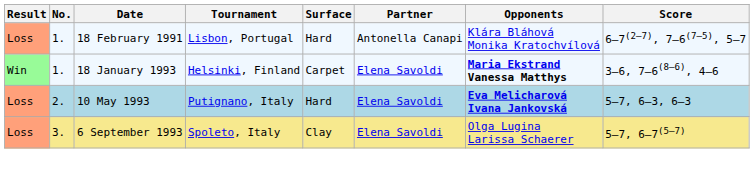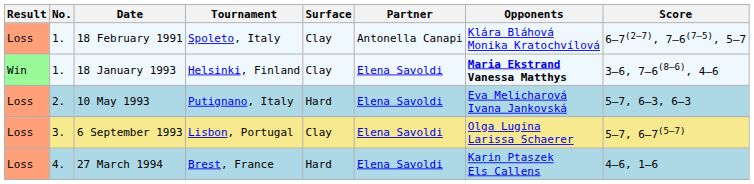 <table class="sortable wikitable" style=font-size:97%>
 <tr>
 <th>Result</th>
 <th>No.</th>
 <th>Date</th>
 <th>Tournament</th>
 <th>Surface</th>
 <th>Partner</th>
 <th>Opponents</th>
 <th>Score</th>
 </tr>
 <tr style="background:#f0f8ff;">
 <td style="background:#ffa07a;">Loss</td>
 <td>1.</td>
 <td>18 February 1991</td>
-<td><a href='#'>Lisbon</a>, Portugal</td>
-<td>Hard</td>
+<td><a href='#'>Spoleto</a>, Italy</td>
+<td>Clay</td>
 <td> Antonella Canapi</td>
 <td> <a href='#'>Klára Bláhová</a> <br>  <a href='#'>Monika Kratochvílová</a></td>
 <td>6–7<sup>(2–7)</sup>, 7–6<sup>(7–5)</sup>, 5–7</td>
 </tr>
 <tr bgcolor="#f0f8ff">
 <td style="background:#98fb98;">Win</td>
 <td>1.</td>
 <td>18 January 1993</td>
 <td><a href='#'>Helsinki</a>, Finland</td>
-<td>Carpet</td>
+<td>Clay</td>
 <td> <a href='#'>Elena Savoldi</a></td>
 <td><strong> <a href='#'>Maria Ekstrand</a> <br>  Vanessa Matthys</strong></td>
 <td>3–6, 7–6<sup>(8–6)</sup>, 4–6</td>
 </tr>
 <tr style="background:lightblue;">
 <td style="background:#ffa07a;">Loss</td>
 <td>2.</td>
 <td>10 May 1993</td>
 <td><a href='#'>Putignano</a>, Italy</td>
 <td>Hard</td>
 <td> <a href='#'>Elena Savoldi</a></td>
-<td><strong> <a href='#'>Eva Melicharová</a> <br>  <a href='#'>Ivana Jankovská</a></strong></td>
+<td> <a href='#'>Eva Melicharová</a> <br>  <a href='#'>Ivana Jankovská</a></td>
 <td>5–7, 6–3, 6–3</td>
 </tr>
 <tr style="background:#f7e98e;">
 <td style="background:#ffa07a;">Loss</td>
 <td>3.</td>
 <td>6 September 1993</td>
-<td><a href='#'>Spoleto</a>, Italy</td>
+<td><a href='#'>Lisbon</a>, Portugal</td>
 <td>Clay</td>
 <td> <a href='#'>Elena Savoldi</a></td>
 <td> <a href='#'>Olga Lugina</a> <br>  <a href='#'>Larissa Schaerer</a></td>
 <td>5–7, 6–7<sup>(5–7)</sup></td>
 </tr>
+<tr bgcolor="lightblue">
+<td style="background:#ffa07a;">Loss</td>
+<td>4.</td>
+<td>27 March 1994</td>
+<td><a href='#'>Brest</a>, France</td>
+<td>Hard</td>
+<td> <a href='#'>Elena Savoldi</a></td>
+<td> <a href='#'>Karin Ptaszek</a> <br> <a href='#'>Els Callens</a></td>
+<td>4–6, 1–6</td>
+</tr>
 </table>
